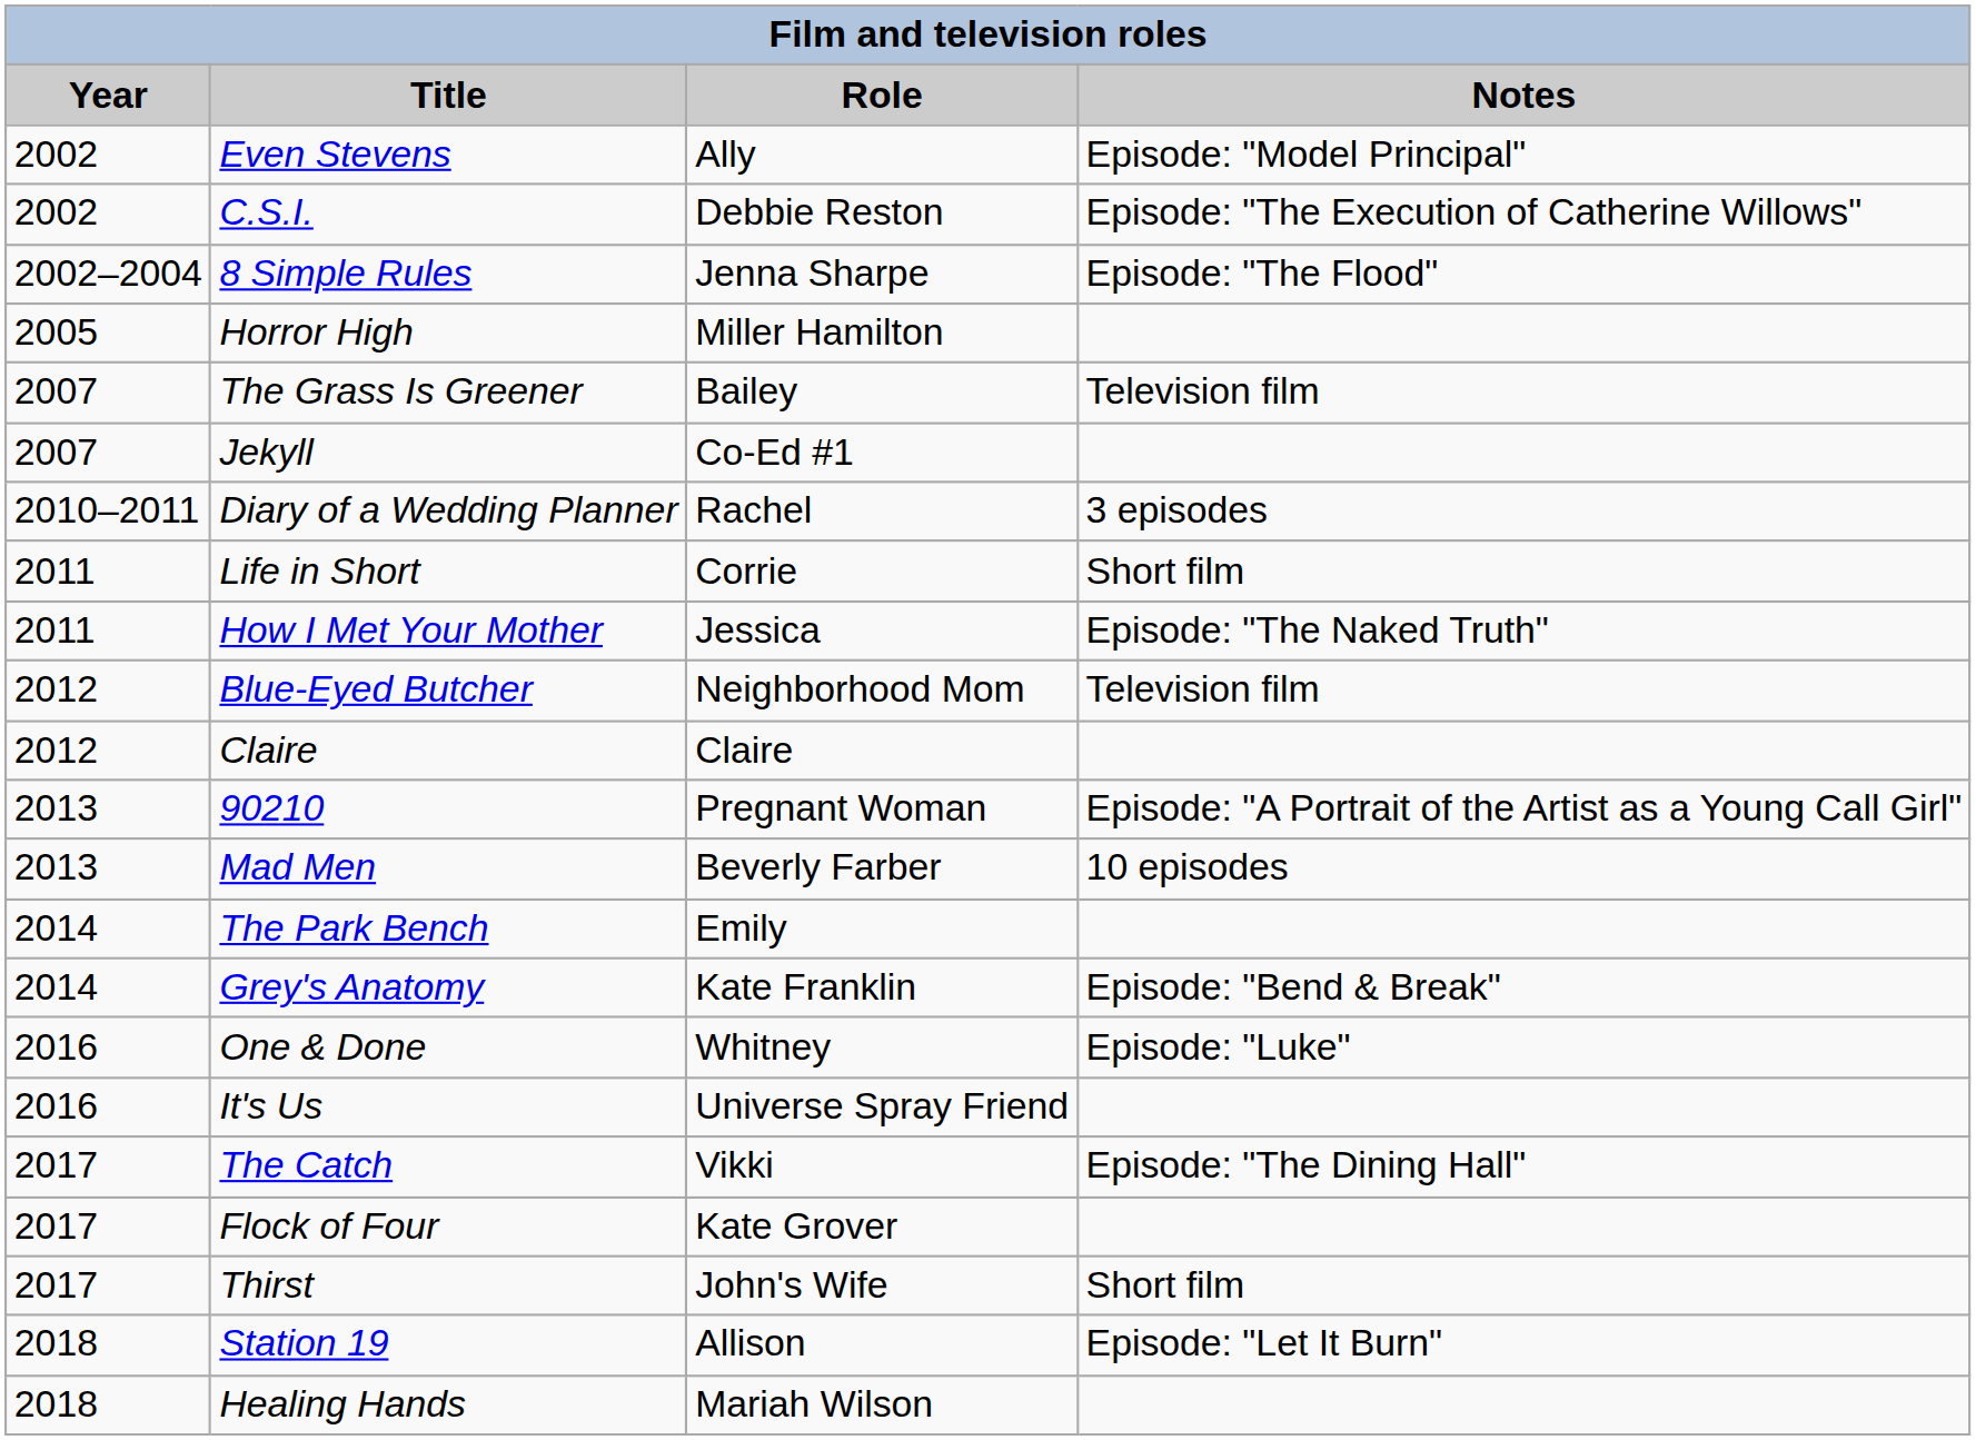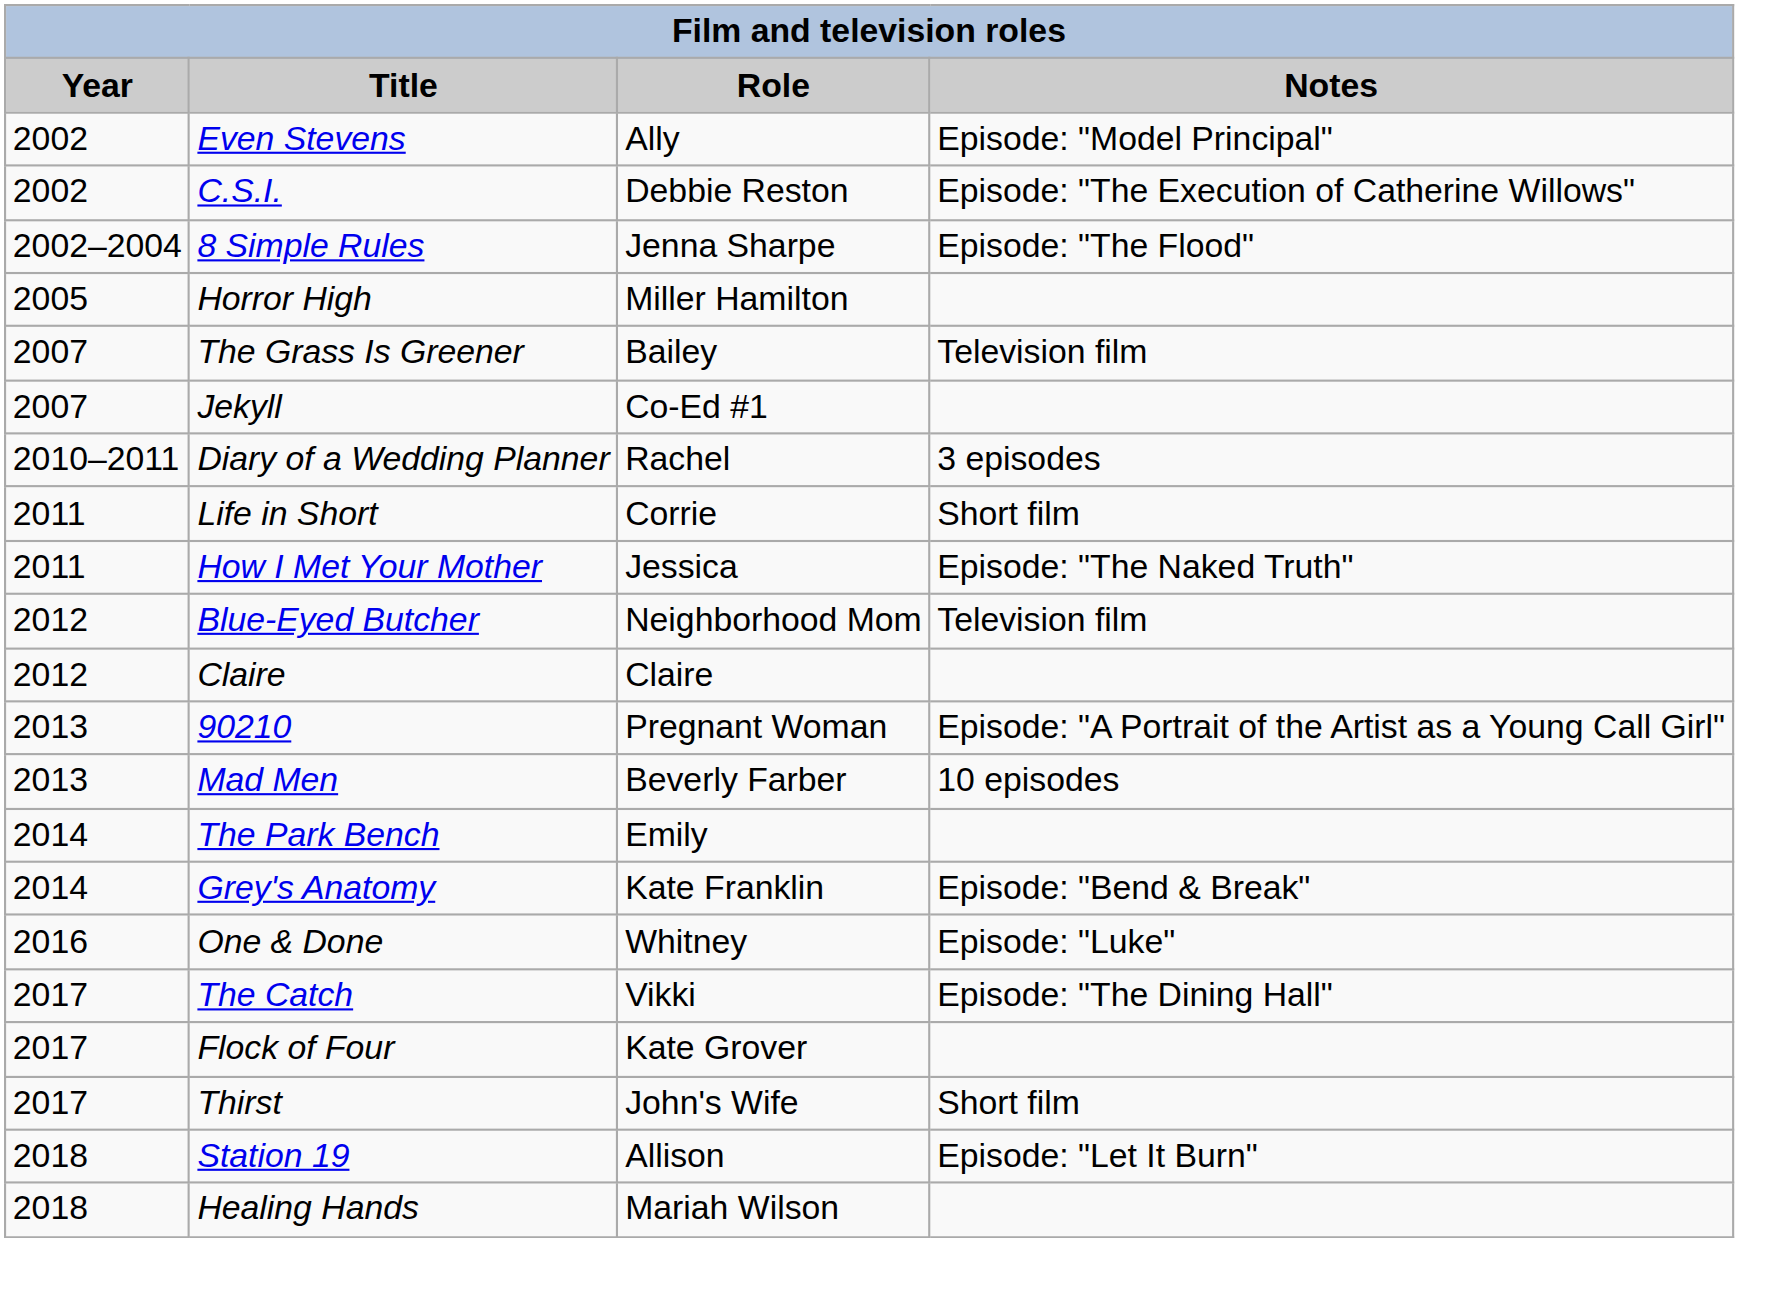 <table class="wikitable" resource="Image:Chrissy Teigen Sydney 2012 (2).jpg" width="">
 <tr>
 <th colspan="4" style="background:#B0C4DE;">Film and television roles</th>
 </tr>
 <tr style="text-align:center;">
 <th style="background:#ccc;">Year</th>
 <th style="background:#ccc;">Title</th>
 <th style="background:#ccc;">Role</th>
 <th style="background:#ccc;">Notes</th>
 </tr>
 <tr>
 <td>2002</td>
 <td><em><a href='#'>Even Stevens</a></em></td>
 <td>Ally</td>
 <td>Episode: "Model Principal"</td>
 </tr>
 <tr>
 <td>2002</td>
 <td><em><a href='#'>C.S.I.</a></em></td>
 <td>Debbie Reston</td>
 <td>Episode: "The Execution of Catherine Willows"</td>
 </tr>
 <tr>
 <td>2002–2004</td>
 <td><em><a href='#'>8 Simple Rules</a></em></td>
 <td>Jenna Sharpe</td>
 <td>Episode: "The Flood"</td>
 </tr>
 <tr>
 <td>2005</td>
 <td><em>Horror High</em></td>
 <td>Miller Hamilton</td>
 <td></td>
 </tr>
 <tr>
 <td>2007</td>
 <td><em>The Grass Is Greener</em></td>
 <td>Bailey</td>
 <td>Television film</td>
 </tr>
 <tr>
 <td>2007</td>
 <td><em>Jekyll</em></td>
 <td>Co-Ed #1</td>
 <td></td>
 </tr>
 <tr>
 <td>2010–2011</td>
 <td><em>Diary of a Wedding Planner</em></td>
 <td>Rachel</td>
 <td>3 episodes</td>
 </tr>
 <tr>
 <td>2011</td>
 <td><em>Life in Short</em></td>
 <td>Corrie</td>
 <td>Short film</td>
 </tr>
 <tr>
 <td>2011</td>
 <td><em><a href='#'>How I Met Your Mother</a></em></td>
 <td>Jessica</td>
 <td>Episode: "The Naked Truth"</td>
 </tr>
 <tr>
 <td>2012</td>
 <td><em><a href='#'>Blue-Eyed Butcher</a></em></td>
 <td>Neighborhood Mom</td>
 <td>Television film</td>
 </tr>
 <tr>
 <td>2012</td>
 <td><em>Claire</em></td>
 <td>Claire</td>
 <td></td>
 </tr>
 <tr>
 <td>2013</td>
 <td><em><a href='#'>90210</a></em></td>
 <td>Pregnant Woman</td>
 <td>Episode: "A Portrait of the Artist as a Young Call Girl"</td>
 </tr>
 <tr>
 <td>2013</td>
 <td><em><a href='#'>Mad Men</a></em></td>
 <td>Beverly Farber</td>
 <td>10 episodes</td>
 </tr>
 <tr>
 <td>2014</td>
 <td><em><a href='#'>The Park Bench</a></em></td>
 <td>Emily</td>
 <td></td>
 </tr>
 <tr>
 <td>2014</td>
 <td><em><a href='#'>Grey's Anatomy</a></em></td>
 <td>Kate Franklin</td>
 <td>Episode: "Bend & Break"</td>
 </tr>
 <tr>
 <td>2016</td>
 <td><em>One & Done</em></td>
 <td>Whitney</td>
 <td>Episode: "Luke"</td>
 </tr>
 <tr>
-<td>2016</td>
-<td><em>It's Us</em></td>
-<td>Universe Spray Friend</td>
-<td></td>
-</tr>
-<tr>
 <td>2017</td>
 <td><em><a href='#'>The Catch</a></em></td>
 <td>Vikki</td>
 <td>Episode: "The Dining Hall"</td>
 </tr>
 <tr>
 <td>2017</td>
 <td><em>Flock of Four</em></td>
 <td>Kate Grover</td>
 <td></td>
 </tr>
 <tr>
 <td>2017</td>
 <td><em>Thirst</em></td>
 <td>John's Wife</td>
 <td>Short film</td>
 </tr>
 <tr>
 <td>2018</td>
 <td><em><a href='#'>Station 19</a></em></td>
 <td>Allison</td>
 <td>Episode: "Let It Burn"</td>
 </tr>
 <tr>
 <td>2018</td>
 <td><em>Healing Hands</em></td>
 <td>Mariah Wilson</td>
 <td></td>
 </tr>
 </table>
